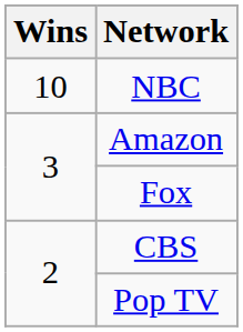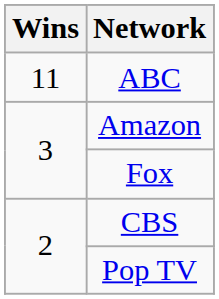 <table class="wikitable" style="text-align:center;">
 <tr>
 <th scope="col" width="3">Wins</th>
 <th scope="col">Network</th>
 </tr>
 <tr>
-<td>10</td>
-<td><a href='#'>NBC</a></td>
+<td>11</td>
+<td><a href='#'>ABC</a></td>
 </tr>
 <tr>
 <td rowspan=2>3</td>
 <td><a href='#'>Amazon</a></td>
 </tr>
 <tr>
 <td><a href='#'>Fox</a></td>
 </tr>
 <tr>
 <td rowspan=2>2</td>
 <td><a href='#'>CBS</a></td>
 </tr>
 <tr>
 <td><a href='#'>Pop TV</a></td>
 </tr>
 </table>
